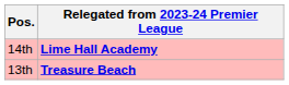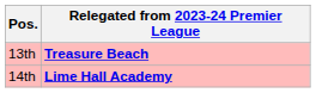 <table class="wikitable">
 <tr>
 <th>Pos.</th>
 <th width=300>Relegated from <a href='#'>2023-24 Premier League</a></th>
 </tr>
 <tr style="background: #FFBBBB;">
+<td>13th</td>
+<td><strong><a href='#'>Treasure Beach</a></strong></td>
+</tr>
+<tr style="background: #FFBBBB;">
 <td>14th</td>
 <td><strong><a href='#'>Lime Hall Academy</a></strong></td>
 </tr>
-<tr style="background: #FFBBBB;">
-<td>13th</td>
-<td><strong><a href='#'>Treasure Beach</a></strong></td>
-</tr>
 </table>
